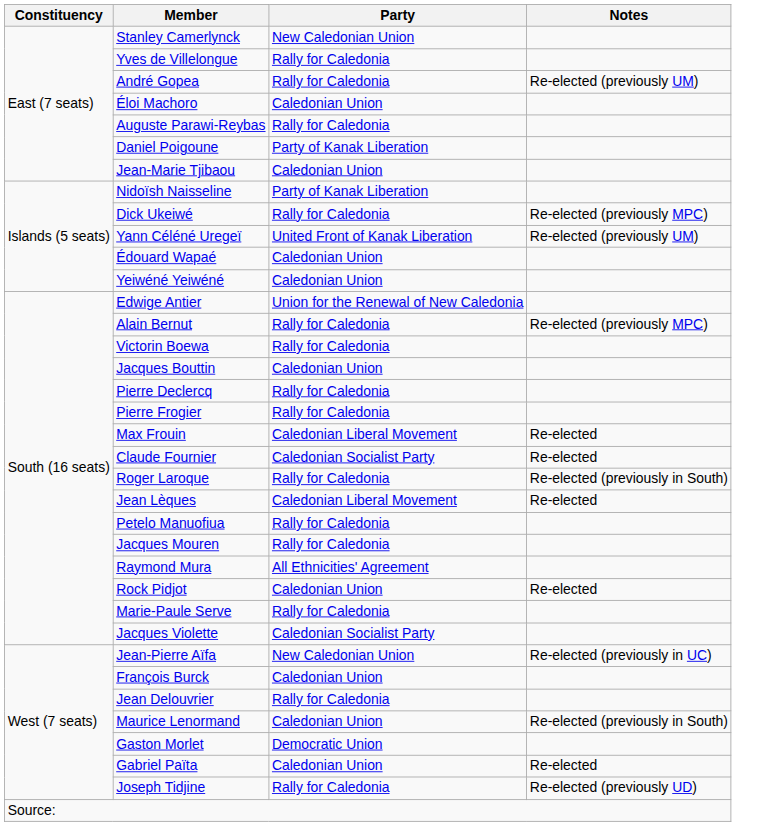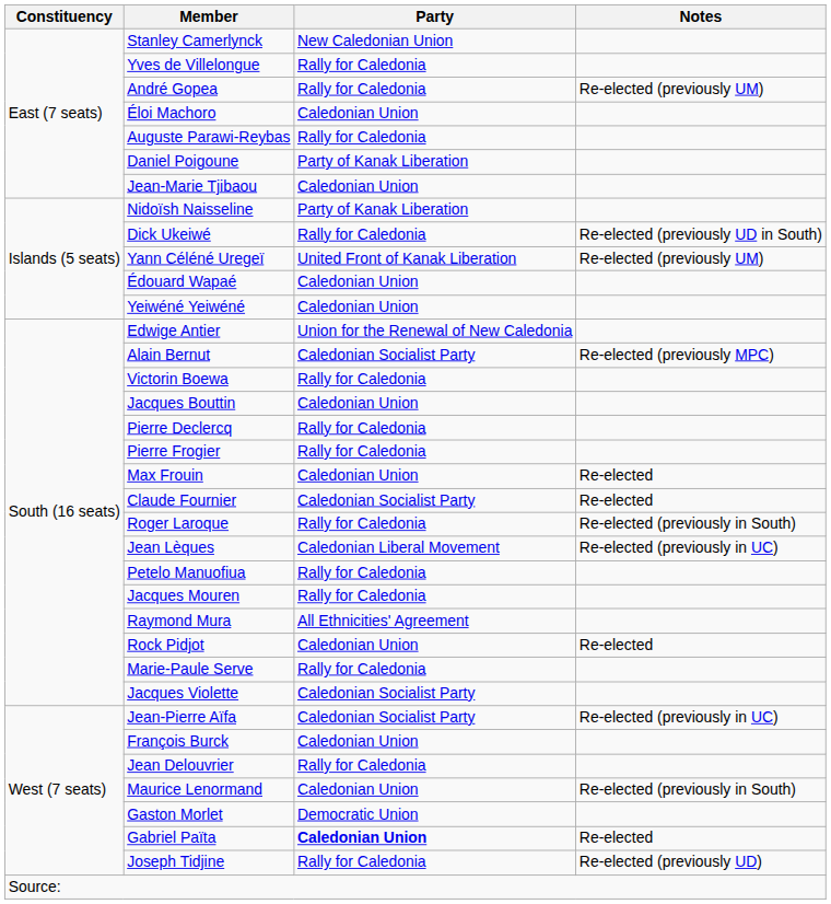 <table class="wikitable sortable">
 <tr>
 <th>Constituency</th>
 <th>Member</th>
 <th>Party</th>
 <th>Notes</th>
 </tr>
 <tr>
 <td rowspan=7>East (7 seats)</td>
 <td><a href='#'>Stanley Camerlynck</a></td>
 <td><a href='#'>New Caledonian Union</a></td>
 <td></td>
 </tr>
 <tr>
 <td><a href='#'>Yves de Villelongue</a></td>
 <td><a href='#'>Rally for Caledonia</a></td>
 <td></td>
 </tr>
 <tr>
 <td><a href='#'>André Gopea</a></td>
 <td><a href='#'>Rally for Caledonia</a></td>
 <td>Re-elected (previously <a href='#'>UM</a>)</td>
 </tr>
 <tr>
 <td><a href='#'>Éloi Machoro</a></td>
 <td><a href='#'>Caledonian Union</a></td>
 <td></td>
 </tr>
 <tr>
 <td><a href='#'>Auguste Parawi-Reybas</a></td>
 <td><a href='#'>Rally for Caledonia</a></td>
 <td></td>
 </tr>
 <tr>
 <td><a href='#'>Daniel Poigoune</a></td>
 <td><a href='#'>Party of Kanak Liberation</a></td>
 <td></td>
 </tr>
 <tr>
 <td><a href='#'>Jean-Marie Tjibaou</a></td>
 <td><a href='#'>Caledonian Union</a></td>
 <td></td>
 </tr>
 <tr>
 <td rowspan=5>Islands (5 seats)</td>
 <td><a href='#'>Nidoïsh Naisseline</a></td>
 <td><a href='#'>Party of Kanak Liberation</a></td>
 <td></td>
 </tr>
 <tr>
 <td><a href='#'>Dick Ukeiwé</a></td>
 <td><a href='#'>Rally for Caledonia</a></td>
-<td>Re-elected (previously <a href='#'>MPC</a>)</td>
+<td>Re-elected (previously <a href='#'>UD</a> in South)</td>
 </tr>
 <tr>
 <td><a href='#'>Yann Céléné Uregeï</a></td>
 <td><a href='#'>United Front of Kanak Liberation</a></td>
 <td>Re-elected (previously <a href='#'>UM</a>)</td>
 </tr>
 <tr>
 <td><a href='#'>Édouard Wapaé</a></td>
 <td><a href='#'>Caledonian Union</a></td>
 <td></td>
 </tr>
 <tr>
 <td><a href='#'>Yeiwéné Yeiwéné</a></td>
 <td><a href='#'>Caledonian Union</a></td>
 <td></td>
 </tr>
 <tr>
 <td rowspan=16>South (16 seats)</td>
 <td><a href='#'>Edwige Antier</a></td>
 <td><a href='#'>Union for the Renewal of New Caledonia</a></td>
 <td></td>
 </tr>
 <tr>
 <td><a href='#'>Alain Bernut</a></td>
-<td><a href='#'>Rally for Caledonia</a></td>
+<td><a href='#'>Caledonian Socialist Party</a></td>
 <td>Re-elected (previously <a href='#'>MPC</a>)</td>
 </tr>
 <tr>
 <td><a href='#'>Victorin Boewa</a></td>
 <td><a href='#'>Rally for Caledonia</a></td>
 <td></td>
 </tr>
 <tr>
 <td><a href='#'>Jacques Bouttin</a></td>
 <td><a href='#'>Caledonian Union</a></td>
 <td></td>
 </tr>
 <tr>
 <td><a href='#'>Pierre Declercq</a></td>
 <td><a href='#'>Rally for Caledonia</a></td>
 <td></td>
 </tr>
 <tr>
 <td><a href='#'>Pierre Frogier</a></td>
 <td><a href='#'>Rally for Caledonia</a></td>
 <td></td>
 </tr>
 <tr>
 <td><a href='#'>Max Frouin</a></td>
-<td><a href='#'>Caledonian Liberal Movement</a></td>
+<td><a href='#'>Caledonian Union</a></td>
 <td>Re-elected</td>
 </tr>
 <tr>
 <td><a href='#'>Claude Fournier</a></td>
 <td><a href='#'>Caledonian Socialist Party</a></td>
 <td>Re-elected</td>
 </tr>
 <tr>
 <td><a href='#'>Roger Laroque</a></td>
 <td><a href='#'>Rally for Caledonia</a></td>
 <td>Re-elected (previously in South)</td>
 </tr>
 <tr>
 <td><a href='#'>Jean Lèques</a></td>
 <td><a href='#'>Caledonian Liberal Movement</a></td>
-<td>Re-elected</td>
+<td>Re-elected (previously in <a href='#'>UC</a>)</td>
 </tr>
 <tr>
 <td><a href='#'>Petelo Manuofiua</a></td>
 <td><a href='#'>Rally for Caledonia</a></td>
 <td></td>
 </tr>
 <tr>
 <td><a href='#'>Jacques Mouren</a></td>
 <td><a href='#'>Rally for Caledonia</a></td>
 <td></td>
 </tr>
 <tr>
 <td><a href='#'>Raymond Mura</a></td>
 <td><a href='#'>All Ethnicities' Agreement</a></td>
 <td></td>
 </tr>
 <tr>
 <td><a href='#'>Rock Pidjot</a></td>
 <td><a href='#'>Caledonian Union</a></td>
 <td>Re-elected</td>
 </tr>
 <tr>
 <td><a href='#'>Marie-Paule Serve</a></td>
 <td><a href='#'>Rally for Caledonia</a></td>
 <td></td>
 </tr>
 <tr>
 <td><a href='#'>Jacques Violette</a></td>
 <td><a href='#'>Caledonian Socialist Party</a></td>
 <td></td>
 </tr>
 <tr>
 <td rowspan=7>West (7 seats)</td>
 <td><a href='#'>Jean-Pierre Aïfa</a></td>
-<td><a href='#'>New Caledonian Union</a></td>
+<td><a href='#'>Caledonian Socialist Party</a></td>
 <td>Re-elected (previously in <a href='#'>UC</a>)</td>
 </tr>
 <tr>
 <td><a href='#'>François Burck</a></td>
 <td><a href='#'>Caledonian Union</a></td>
 <td></td>
 </tr>
 <tr>
 <td><a href='#'>Jean Delouvrier</a></td>
 <td><a href='#'>Rally for Caledonia</a></td>
 <td></td>
 </tr>
 <tr>
 <td><a href='#'>Maurice Lenormand</a></td>
 <td><a href='#'>Caledonian Union</a></td>
 <td>Re-elected (previously in South)</td>
 </tr>
 <tr>
 <td><a href='#'>Gaston Morlet</a></td>
 <td><a href='#'>Democratic Union</a></td>
 <td></td>
 </tr>
 <tr>
 <td><a href='#'>Gabriel Païta</a></td>
-<td><a href='#'>Caledonian Union</a></td>
+<td><strong><a href='#'>Caledonian Union</a></strong></td>
 <td>Re-elected</td>
 </tr>
 <tr>
 <td><a href='#'>Joseph Tidjine</a></td>
 <td><a href='#'>Rally for Caledonia</a></td>
 <td>Re-elected (previously <a href='#'>UD</a>)</td>
 </tr>
 <tr class=sortbottom>
 <td colspan=4>Source: </td>
 </tr>
 </table>
